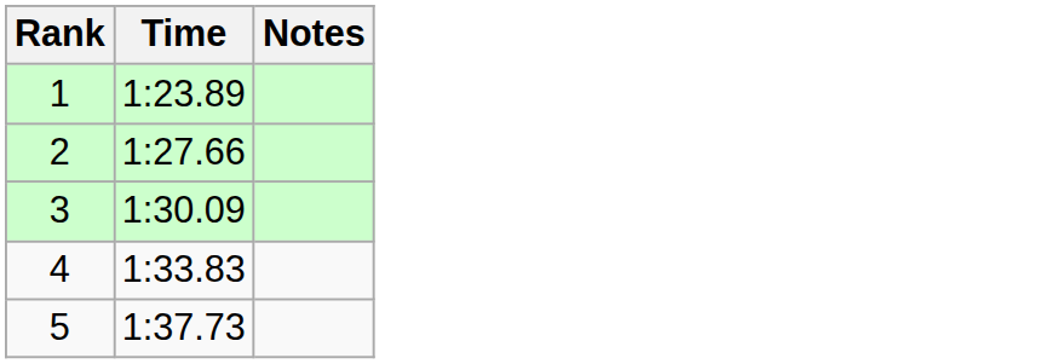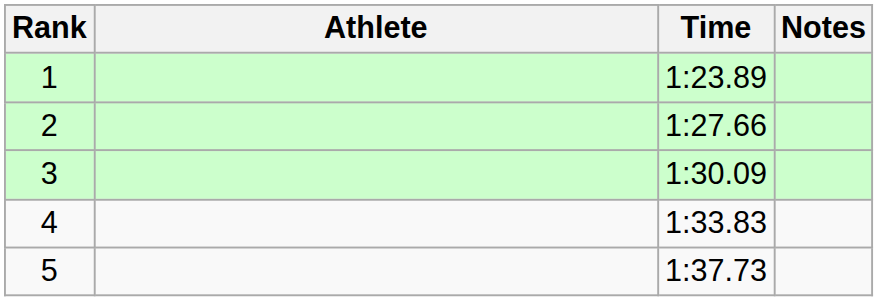 <table class="wikitable" style="text-align:center">
 <tr>
 <th>Rank</th>
+<th Style="width:18em">Athlete</th>
 <th>Time</th>
 <th>Notes</th>
 </tr>
 <tr style="background:#cfc">
 <td>1</td>
+<td style="text-align:left"></td>
 <td>1:23.89</td>
 <td></td>
 </tr>
 <tr style="background:#cfc">
 <td>2</td>
+<td style="text-align:left"></td>
 <td>1:27.66</td>
 <td></td>
 </tr>
 <tr style="background:#cfc">
 <td>3</td>
+<td style="text-align:left"></td>
 <td>1:30.09</td>
 <td></td>
 </tr>
 <tr>
 <td>4</td>
+<td style="text-align:left"></td>
 <td>1:33.83</td>
 <td></td>
 </tr>
 <tr>
 <td>5</td>
+<td style="text-align:left"></td>
 <td>1:37.73</td>
 <td></td>
 </tr>
 </table>
